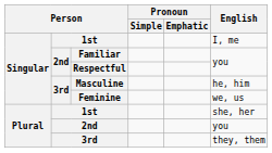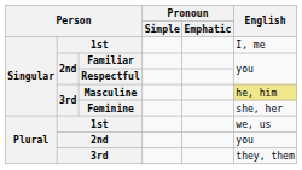 <table class="wikitable">
 <tr>
 <th colspan="3" rowspan="2">Person</th>
 <th colspan="2">Pronoun</th>
 <th rowspan="2">English</th>
 </tr>
 <tr>
 <th>Simple</th>
 <th>Emphatic</th>
 </tr>
 <tr>
 <th rowspan="5">Singular</th>
 <th colspan="2">1st</th>
 <td></td>
 <td></td>
 <td>I, me</td>
 </tr>
 <tr>
 <th rowspan="2">2nd</th>
 <th>Familiar</th>
 <td></td>
 <td></td>
 <td rowspan="2">you</td>
 </tr>
 <tr>
 <th>Respectful</th>
 <td></td>
 <td></td>
 </tr>
 <tr>
 <th rowspan="2">3rd</th>
 <th>Masculine</th>
 <td></td>
 <td></td>
-<td>he, him</td>
+<td style="background: khaki;">he, him</td>
 </tr>
 <tr>
 <th>Feminine</th>
 <td></td>
 <td></td>
-<td>we, us</td>
+<td>she, her</td>
 </tr>
 <tr>
 <th rowspan="3">Plural</th>
 <th colspan="2">1st</th>
 <td></td>
 <td></td>
-<td>she, her</td>
+<td>we, us</td>
 </tr>
 <tr>
 <th colspan="2">2nd</th>
 <td></td>
 <td></td>
 <td>you</td>
 </tr>
 <tr>
 <th colspan="2">3rd</th>
 <td></td>
 <td></td>
 <td>they, them</td>
 </tr>
 </table>
